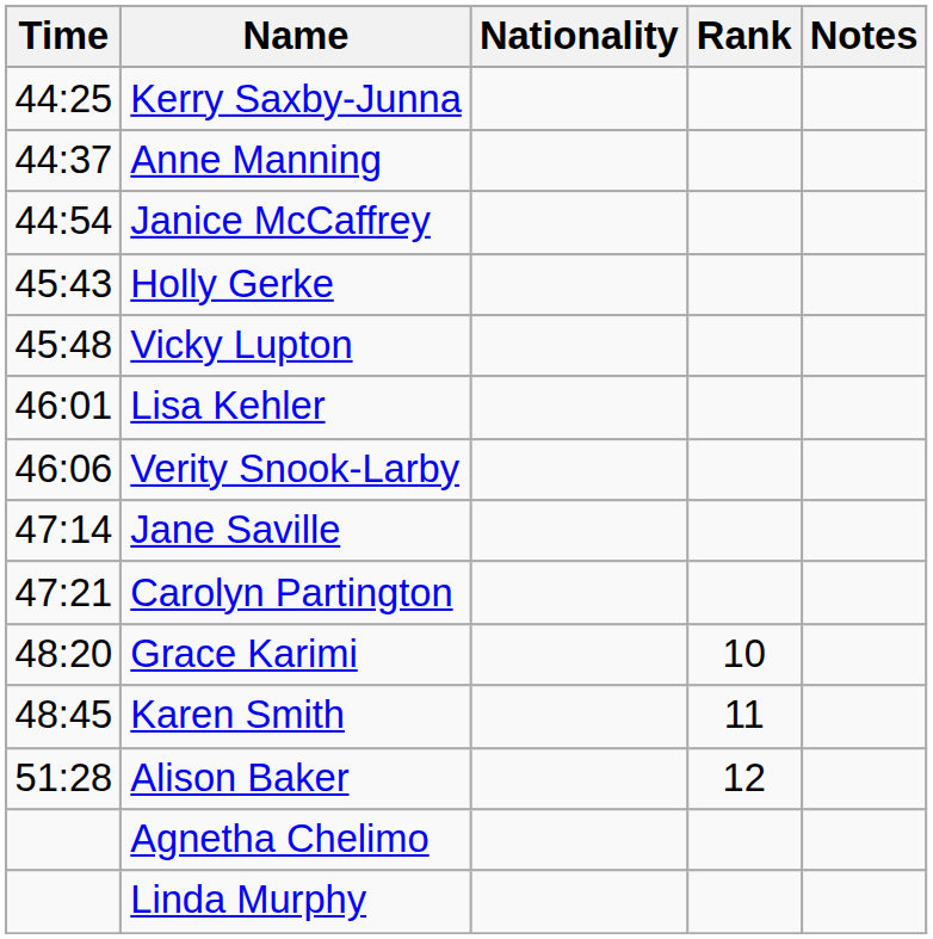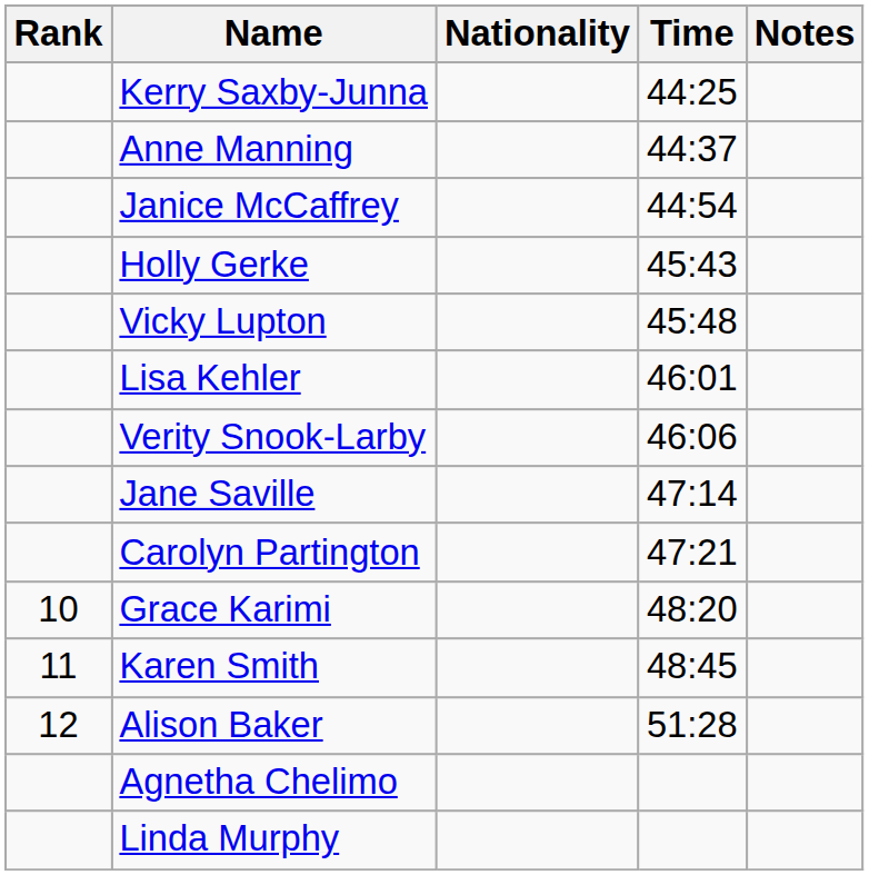 <table class="wikitable sortable" style=" text-align:center">
 <tr>
-<th>Time</th>
+<th>Rank</th>
 <th>Name</th>
 <th>Nationality</th>
-<th>Rank</th>
+<th>Time</th>
 <th>Notes</th>
 </tr>
 <tr>
-<td>44:25</td>
+<td></td>
 <td align=left><a href='#'>Kerry Saxby-Junna</a></td>
 <td align=left></td>
-<td></td>
+<td>44:25</td>
 <td></td>
 </tr>
 <tr>
-<td>44:37</td>
+<td></td>
 <td align=left><a href='#'>Anne Manning</a></td>
 <td align=left></td>
-<td></td>
+<td>44:37</td>
 <td></td>
 </tr>
 <tr>
-<td>44:54</td>
+<td></td>
 <td align=left><a href='#'>Janice McCaffrey</a></td>
 <td align=left></td>
-<td></td>
+<td>44:54</td>
 <td></td>
 </tr>
 <tr>
-<td>45:43</td>
+<td></td>
 <td align=left><a href='#'>Holly Gerke</a></td>
 <td align=left></td>
-<td></td>
+<td>45:43</td>
 <td></td>
 </tr>
 <tr>
-<td>45:48</td>
+<td></td>
 <td align=left><a href='#'>Vicky Lupton</a></td>
 <td align=left></td>
-<td></td>
+<td>45:48</td>
 <td></td>
 </tr>
 <tr>
-<td>46:01</td>
+<td></td>
 <td align=left><a href='#'>Lisa Kehler</a></td>
 <td align=left></td>
-<td></td>
+<td>46:01</td>
 <td></td>
 </tr>
 <tr>
-<td>46:06</td>
+<td></td>
 <td align=left><a href='#'>Verity Snook-Larby</a></td>
 <td align=left></td>
-<td></td>
+<td>46:06</td>
 <td></td>
 </tr>
 <tr>
-<td>47:14</td>
+<td></td>
 <td align=left><a href='#'>Jane Saville</a></td>
 <td align=left></td>
-<td></td>
+<td>47:14</td>
 <td></td>
 </tr>
 <tr>
-<td>47:21</td>
+<td></td>
 <td align=left><a href='#'>Carolyn Partington</a></td>
 <td align=left></td>
-<td></td>
+<td>47:21</td>
 <td></td>
 </tr>
 <tr>
-<td>48:20</td>
+<td>10</td>
 <td align=left><a href='#'>Grace Karimi</a></td>
 <td align=left></td>
-<td>10</td>
+<td>48:20</td>
 <td></td>
 </tr>
 <tr>
-<td>48:45</td>
+<td>11</td>
 <td align=left><a href='#'>Karen Smith</a></td>
 <td align=left></td>
-<td>11</td>
+<td>48:45</td>
 <td></td>
 </tr>
 <tr>
-<td>51:28</td>
+<td>12</td>
 <td align=left><a href='#'>Alison Baker</a></td>
 <td align=left></td>
-<td>12</td>
+<td>51:28</td>
 <td></td>
 </tr>
 <tr>
 <td></td>
 <td align=left><a href='#'>Agnetha Chelimo</a></td>
 <td align=left></td>
 <td></td>
 <td></td>
 </tr>
 <tr>
 <td></td>
 <td align=left><a href='#'>Linda Murphy</a></td>
 <td align=left></td>
 <td></td>
 <td></td>
 </tr>
 </table>
